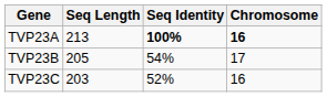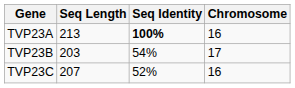 <table class="wikitable">
 <tr>
 <th>Gene</th>
 <th>Seq Length</th>
 <th>Seq Identity</th>
 <th>Chromosome</th>
 </tr>
 <tr>
 <td>TVP23A</td>
 <td>213</td>
 <td><strong>100%</strong></td>
-<td><strong>16</strong></td>
+<td>16</td>
 </tr>
 <tr>
 <td>TVP23B</td>
-<td>205</td>
+<td>203</td>
 <td>54%</td>
 <td>17</td>
 </tr>
 <tr>
 <td>TVP23C</td>
-<td>203</td>
+<td>207</td>
 <td>52%</td>
 <td>16</td>
 </tr>
 </table>
